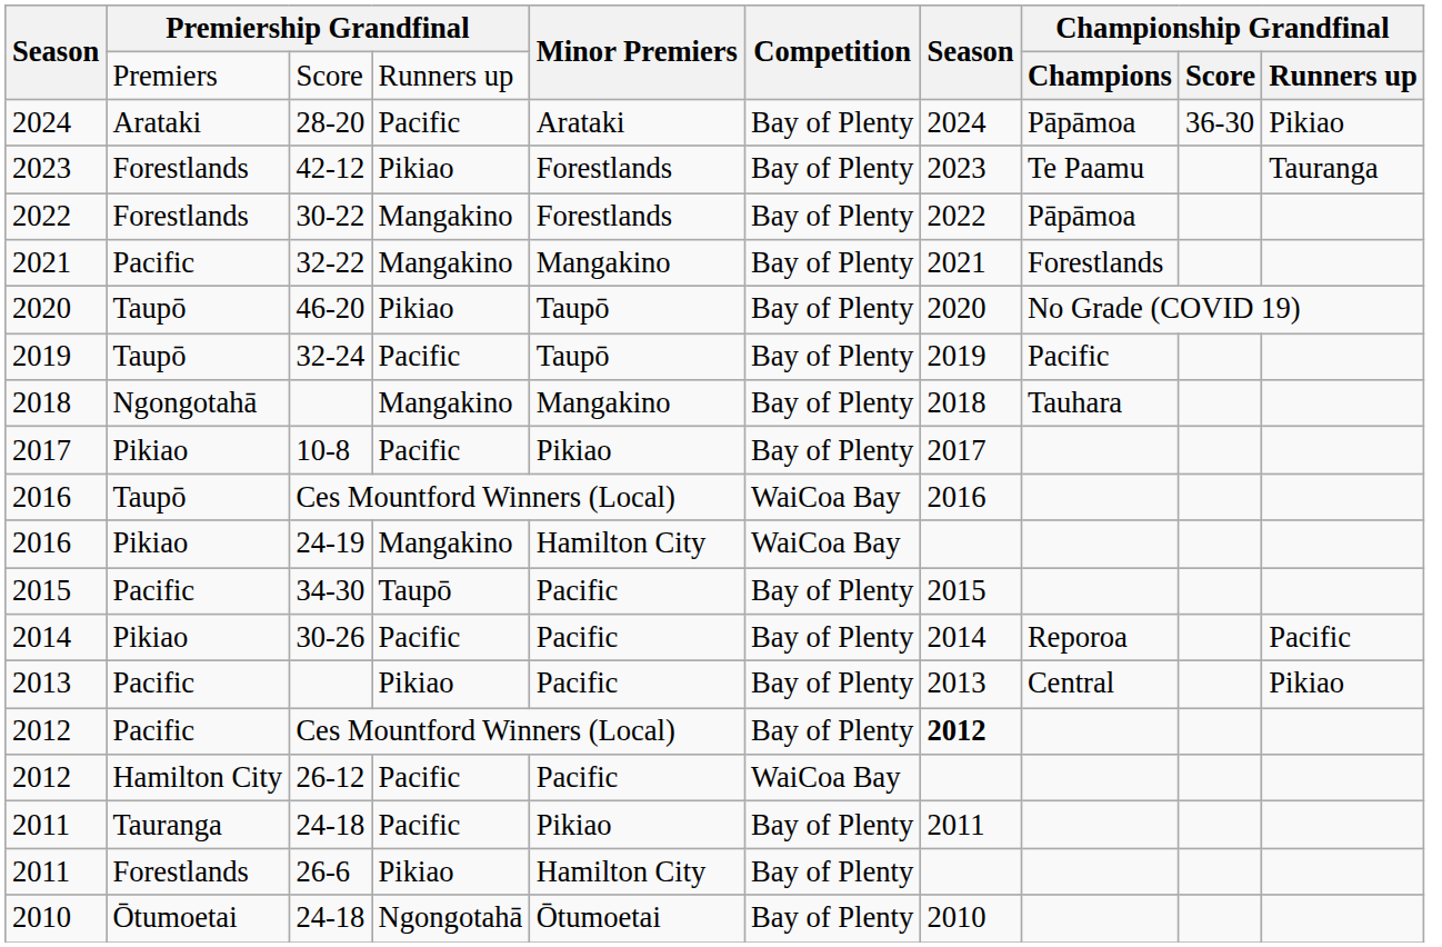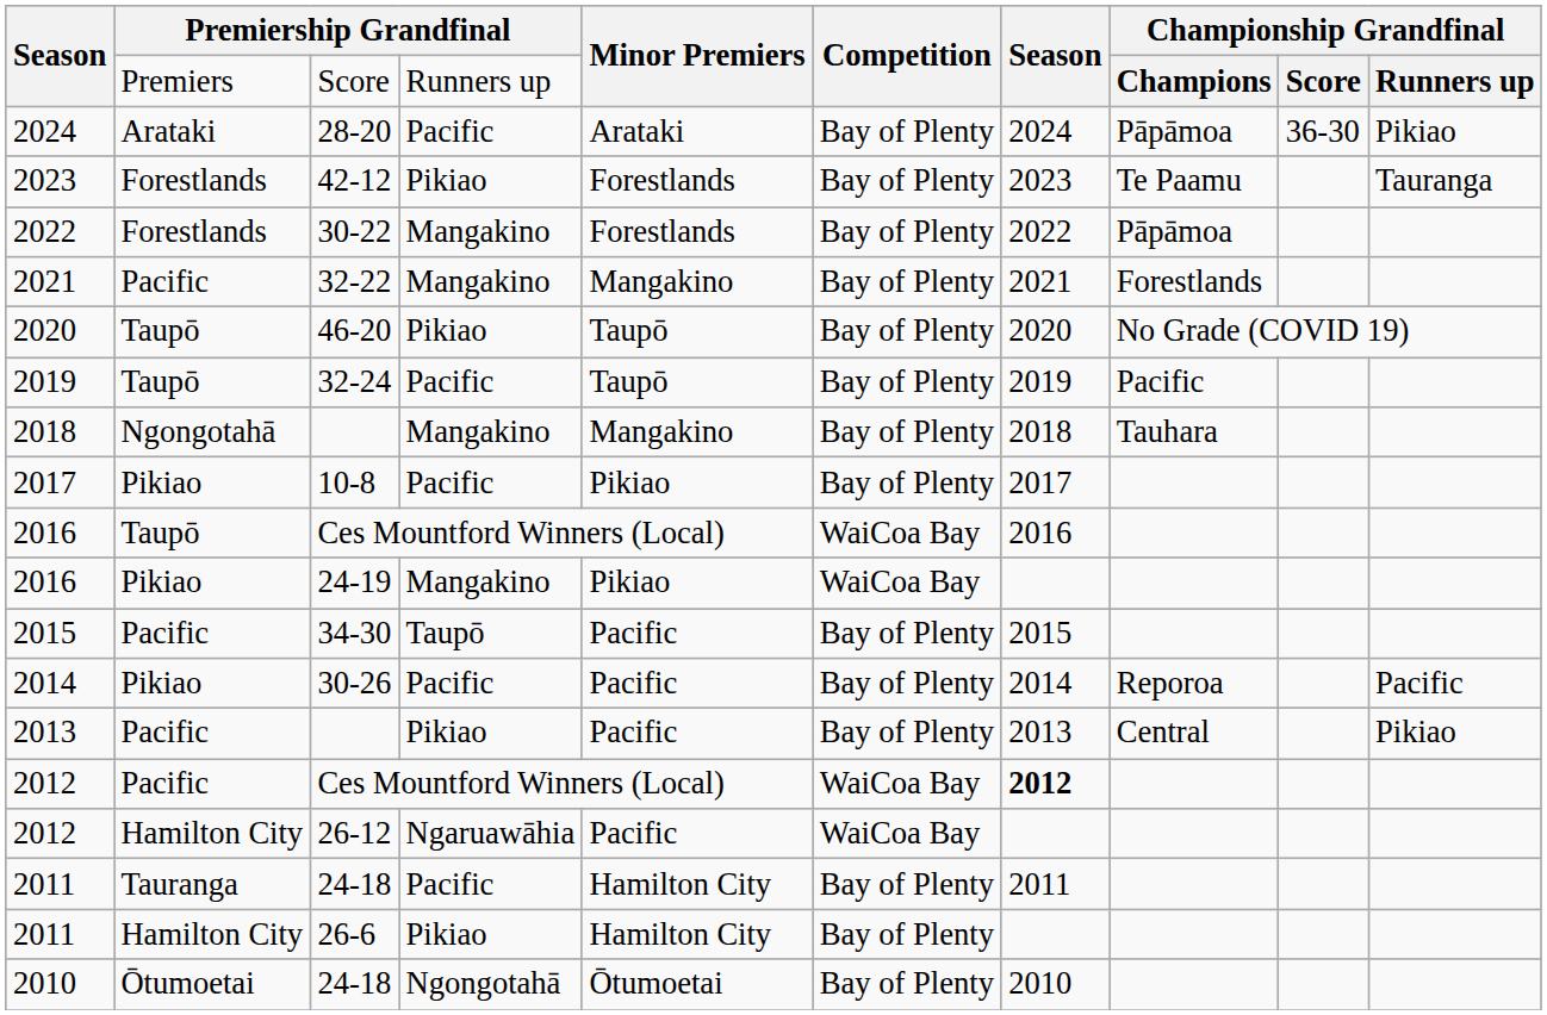 <table class="wikitable">
 <tr>
 <th rowspan="2">Season</th>
 <th colspan="3">Premiership Grandfinal</th>
 <th rowspan="2">Minor Premiers</th>
 <th rowspan="2">Competition</th>
 <th rowspan="2">Season</th>
 <th colspan="3">Championship Grandfinal</th>
 </tr>
 <tr>
 <td>Premiers</td>
 <td>Score</td>
 <td>Runners up</td>
 <th>Champions</th>
 <th>Score</th>
 <th>Runners up</th>
 </tr>
 <tr>
 <td>2024</td>
 <td>Arataki</td>
 <td>28-20</td>
 <td>Pacific</td>
 <td>Arataki</td>
 <td>Bay of Plenty</td>
 <td>2024</td>
 <td>Pāpāmoa</td>
 <td>36-30</td>
 <td>Pikiao</td>
 </tr>
 <tr>
 <td>2023</td>
 <td>Forestlands</td>
 <td>42-12</td>
 <td>Pikiao</td>
 <td>Forestlands</td>
 <td>Bay of Plenty</td>
 <td>2023</td>
 <td>Te Paamu</td>
 <td></td>
 <td>Tauranga</td>
 </tr>
 <tr>
 <td>2022</td>
 <td>Forestlands</td>
 <td>30-22</td>
 <td>Mangakino</td>
 <td>Forestlands</td>
 <td>Bay of Plenty</td>
 <td>2022</td>
 <td>Pāpāmoa</td>
 <td></td>
 <td></td>
 </tr>
 <tr>
 <td>2021</td>
 <td>Pacific</td>
 <td>32-22</td>
 <td>Mangakino</td>
 <td>Mangakino</td>
 <td>Bay of Plenty</td>
 <td>2021</td>
 <td>Forestlands</td>
 <td></td>
 <td></td>
 </tr>
 <tr>
 <td>2020</td>
 <td>Taupō</td>
 <td>46-20</td>
 <td>Pikiao</td>
 <td>Taupō</td>
 <td>Bay of Plenty</td>
 <td>2020</td>
 <td colspan="3">No Grade (COVID 19)</td>
 </tr>
 <tr>
 <td>2019</td>
 <td>Taupō</td>
 <td>32-24</td>
 <td>Pacific</td>
 <td>Taupō</td>
 <td>Bay of Plenty</td>
 <td>2019</td>
 <td>Pacific</td>
 <td></td>
 <td></td>
 </tr>
 <tr>
 <td>2018</td>
 <td>Ngongotahā</td>
 <td></td>
 <td>Mangakino</td>
 <td>Mangakino</td>
 <td>Bay of Plenty</td>
 <td>2018</td>
 <td>Tauhara</td>
 <td></td>
 <td></td>
 </tr>
 <tr>
 <td>2017</td>
 <td>Pikiao</td>
 <td>10-8</td>
 <td>Pacific</td>
 <td>Pikiao</td>
 <td>Bay of Plenty</td>
 <td>2017</td>
 <td></td>
 <td></td>
 <td></td>
 </tr>
 <tr>
 <td>2016</td>
 <td>Taupō</td>
 <td colspan="3">Ces Mountford Winners (Local)</td>
 <td>WaiCoa Bay</td>
 <td>2016</td>
 <td></td>
 <td></td>
 <td></td>
 </tr>
 <tr>
 <td>2016</td>
 <td>Pikiao</td>
 <td>24-19</td>
 <td>Mangakino</td>
-<td>Hamilton City</td>
+<td>Pikiao</td>
 <td>WaiCoa Bay</td>
 <td></td>
 <td></td>
 <td></td>
 <td></td>
 </tr>
 <tr>
 <td>2015</td>
 <td>Pacific</td>
 <td>34-30</td>
 <td>Taupō</td>
 <td>Pacific</td>
 <td>Bay of Plenty</td>
 <td>2015</td>
 <td></td>
 <td></td>
 <td></td>
 </tr>
 <tr>
 <td>2014</td>
 <td>Pikiao</td>
 <td>30-26</td>
 <td>Pacific</td>
 <td>Pacific</td>
 <td>Bay of Plenty</td>
 <td>2014</td>
 <td>Reporoa</td>
 <td></td>
 <td>Pacific</td>
 </tr>
 <tr>
 <td>2013</td>
 <td>Pacific</td>
 <td></td>
 <td>Pikiao</td>
 <td>Pacific</td>
 <td>Bay of Plenty</td>
 <td>2013</td>
 <td>Central</td>
 <td></td>
 <td>Pikiao</td>
 </tr>
 <tr>
 <td>2012</td>
 <td>Pacific</td>
 <td colspan="3">Ces Mountford Winners (Local)</td>
-<td>Bay of Plenty</td>
+<td>WaiCoa Bay</td>
 <td><strong>2012</strong></td>
 <td></td>
 <td></td>
 <td></td>
 </tr>
 <tr>
 <td>2012</td>
 <td>Hamilton City</td>
 <td>26-12</td>
-<td>Pacific</td>
+<td>Ngaruawāhia</td>
 <td>Pacific</td>
 <td>WaiCoa Bay</td>
 <td></td>
 <td></td>
 <td></td>
 <td></td>
 </tr>
 <tr>
 <td>2011</td>
 <td>Tauranga</td>
 <td>24-18</td>
 <td>Pacific</td>
-<td>Pikiao</td>
+<td>Hamilton City</td>
 <td>Bay of Plenty</td>
 <td>2011</td>
 <td></td>
 <td></td>
 <td></td>
 </tr>
 <tr>
 <td>2011</td>
-<td>Forestlands</td>
+<td>Hamilton City</td>
 <td>26-6</td>
 <td>Pikiao</td>
 <td>Hamilton City</td>
 <td>Bay of Plenty</td>
 <td></td>
 <td></td>
 <td></td>
 <td></td>
 </tr>
 <tr>
 <td>2010</td>
 <td>Ōtumoetai</td>
 <td>24-18</td>
 <td>Ngongotahā</td>
 <td>Ōtumoetai</td>
 <td>Bay of Plenty</td>
 <td>2010</td>
 <td></td>
 <td></td>
 <td></td>
 </tr>
 </table>
